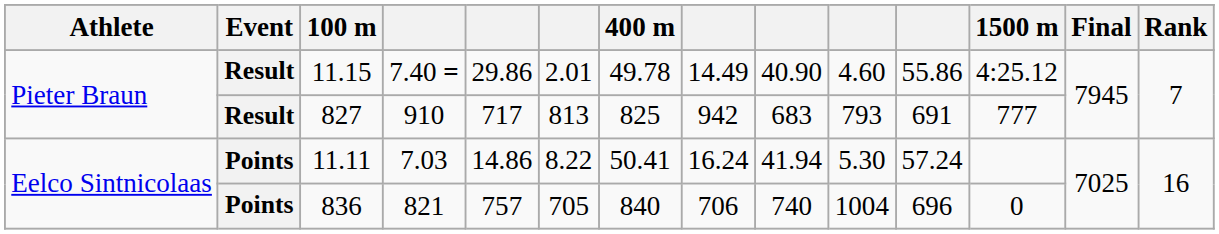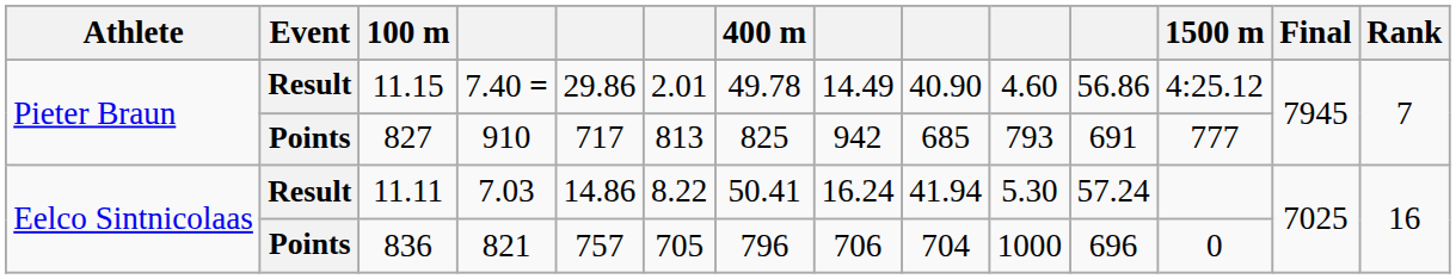 <table class="wikitable" style="font-size:90%;">
 <tr>
 <th>Athlete</th>
 <th>Event</th>
 <th>100 m</th>
 <th></th>
 <th></th>
 <th></th>
 <th>400 m</th>
 <th></th>
 <th></th>
 <th></th>
 <th></th>
 <th>1500 m</th>
 <th>Final</th>
 <th>Rank</th>
 </tr>
 <tr align=center>
 <td style="text-align:left;" rowspan="2"><a href='#'>Pieter Braun</a></td>
 <th style="font-size:95%">Result</th>
 <td>11.15</td>
 <td>7.40 <strong>=</strong></td>
 <td>29.86</td>
 <td>2.01 <strong></strong></td>
 <td>49.78</td>
 <td>14.49</td>
 <td>40.90</td>
 <td>4.60</td>
-<td>55.86 <strong></strong></td>
+<td>56.86 <strong></strong></td>
 <td>4:25.12 <strong></strong></td>
 <td rowspan="2">7945</td>
 <td rowspan="2">7</td>
 </tr>
 <tr align=center>
-<th style="font-size:95%">Result</th>
+<th style="font-size:95%">Points</th>
 <td>827</td>
 <td>910</td>
 <td>717</td>
 <td>813</td>
 <td>825</td>
 <td>942</td>
-<td>683</td>
+<td>685</td>
 <td>793</td>
 <td>691</td>
 <td>777</td>
 </tr>
 <tr align=center>
 <td style="text-align:left;" rowspan="2"><a href='#'>Eelco Sintnicolaas</a></td>
-<th style="font-size:95%">Points</th>
+<th style="font-size:95%">Result</th>
 <td>11.11</td>
 <td>7.03</td>
 <td>14.86 <strong></strong></td>
 <td>8.22</td>
 <td>50.41</td>
 <td>16.24</td>
 <td>41.94 <strong></strong></td>
 <td>5.30 <strong></strong></td>
 <td>57.24</td>
 <td></td>
 <td rowspan="2">7025</td>
 <td rowspan="2">16</td>
 </tr>
 <tr align=center>
 <th style="font-size:95%">Points</th>
 <td>836</td>
 <td>821</td>
 <td>757</td>
 <td>705</td>
-<td>840</td>
+<td>796</td>
 <td>706</td>
-<td>740</td>
-<td>1004</td>
+<td>704</td>
+<td>1000</td>
 <td>696</td>
 <td>0</td>
 </tr>
 </table>
